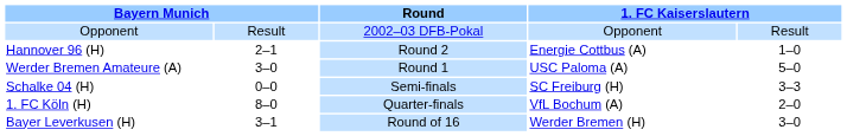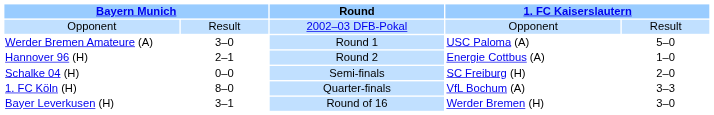 <table style="width:80%; text-align:center;">
 <tr style="vertical-align:top; background:#99CCFF;">
 <th colspan="2"><a href='#'>Bayern Munich</a></th>
 <th style="width:20%">Round</th>
 <th colspan="2"><a href='#'>1. FC Kaiserslautern</a></th>
 </tr>
 <tr style="vertical-align:top; background:#C1E0FF;">
 <td style="width:20%">Opponent</td>
 <td style="width:10%">Result</td>
 <td><a href='#'>2002–03 DFB-Pokal</a></td>
 <td style="width:20%">Opponent</td>
 <td style="width:10%">Result</td>
 </tr>
 <tr>
+<td align="left"><a href='#'>Werder Bremen Amateure</a> (A)</td>
+<td>3–0</td>
+<td style="background:#C1E0FF;">Round 1</td>
+<td align="left"><a href='#'>USC Paloma</a> (A)</td>
+<td>5–0</td>
+</tr>
+<tr>
 <td align="left"><a href='#'>Hannover 96</a> (H)</td>
 <td>2–1</td>
 <td style="background:#C1E0FF;">Round 2</td>
 <td align="left"><a href='#'>Energie Cottbus</a> (A)</td>
 <td>1–0</td>
 </tr>
 <tr>
-<td align="left"><a href='#'>Werder Bremen Amateure</a> (A)</td>
-<td>3–0</td>
-<td style="background:#C1E0FF;">Round 1</td>
-<td align="left"><a href='#'>USC Paloma</a> (A)</td>
-<td>5–0</td>
-</tr>
-<tr>
 <td align="left"><a href='#'>Schalke 04</a> (H)</td>
 <td>0–0  </td>
 <td style="background:#C1E0FF;">Semi-finals</td>
 <td align="left"><a href='#'>SC Freiburg</a> (H)</td>
-<td>3–3  </td>
+<td>2–0</td>
 </tr>
 <tr>
 <td align="left"><a href='#'>1. FC Köln</a> (H)</td>
 <td>8–0</td>
 <td style="background:#C1E0FF;">Quarter-finals</td>
 <td align="left"><a href='#'>VfL Bochum</a> (A)</td>
-<td>2–0</td>
+<td>3–3  </td>
 </tr>
 <tr>
 <td align="left"><a href='#'>Bayer Leverkusen</a> (H)</td>
 <td>3–1</td>
 <td style="background:#C1E0FF;">Round of 16</td>
 <td align="left"><a href='#'>Werder Bremen</a> (H)</td>
 <td>3–0</td>
 </tr>
 </table>
